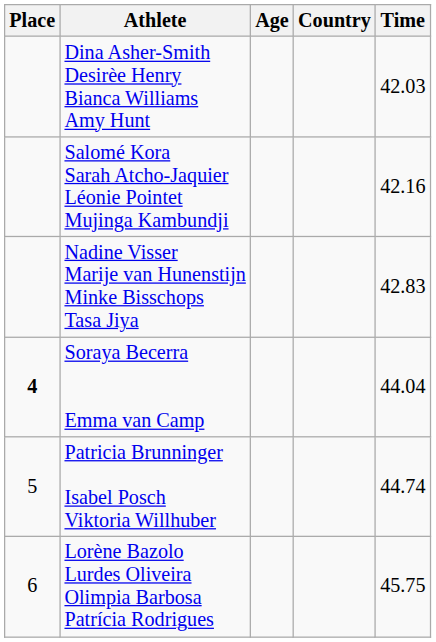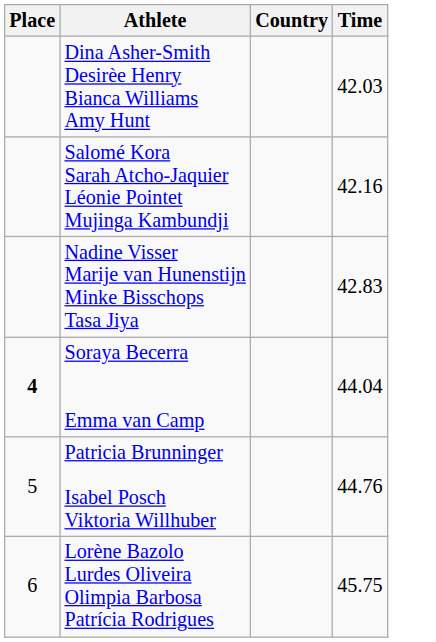 <table class="wikitable mw-datatable sortable">
 <tr>
 <th>Place</th>
 <th>Athlete</th>
-<th>Age</th>
 <th>Country</th>
 <th>Time</th>
 </tr>
 <tr>
 <td align=center></td>
 <td><a href='#'>Dina Asher-Smith</a><br><a href='#'>Desirèe Henry</a><br><a href='#'>Bianca Williams</a><br><a href='#'>Amy Hunt</a></td>
 <td></td>
-<td></td>
 <td>42.03</td>
 </tr>
 <tr>
 <td align=center></td>
 <td><a href='#'>Salomé Kora</a><br><a href='#'>Sarah Atcho-Jaquier</a><br><a href='#'>Léonie Pointet</a><br><a href='#'>Mujinga Kambundji</a></td>
-<td></td>
 <td></td>
 <td>42.16</td>
 </tr>
 <tr>
 <td align=center></td>
 <td><a href='#'>Nadine Visser</a><br><a href='#'>Marije van Hunenstijn</a><br><a href='#'>Minke Bisschops</a><br><a href='#'>Tasa Jiya</a></td>
 <td></td>
-<td></td>
 <td>42.83</td>
 </tr>
 <tr>
 <td align=center><strong>4</strong></td>
 <td><a href='#'>Soraya Becerra</a><br><br><br><a href='#'>Emma van Camp</a></td>
-<td></td>
 <td></td>
 <td>44.04</td>
 </tr>
 <tr>
 <td align=center>5</td>
 <td><a href='#'>Patricia Brunninger</a><br><br><a href='#'>Isabel Posch</a><br><a href='#'>Viktoria Willhuber</a></td>
 <td></td>
-<td></td>
-<td>44.74</td>
+<td>44.76</td>
 </tr>
 <tr>
 <td align=center>6</td>
 <td><a href='#'>Lorène Bazolo</a><br><a href='#'>Lurdes Oliveira</a><br><a href='#'>Olimpia Barbosa</a><br><a href='#'>Patrícia Rodrigues</a></td>
 <td></td>
-<td></td>
 <td>45.75</td>
 </tr>
 </table>
